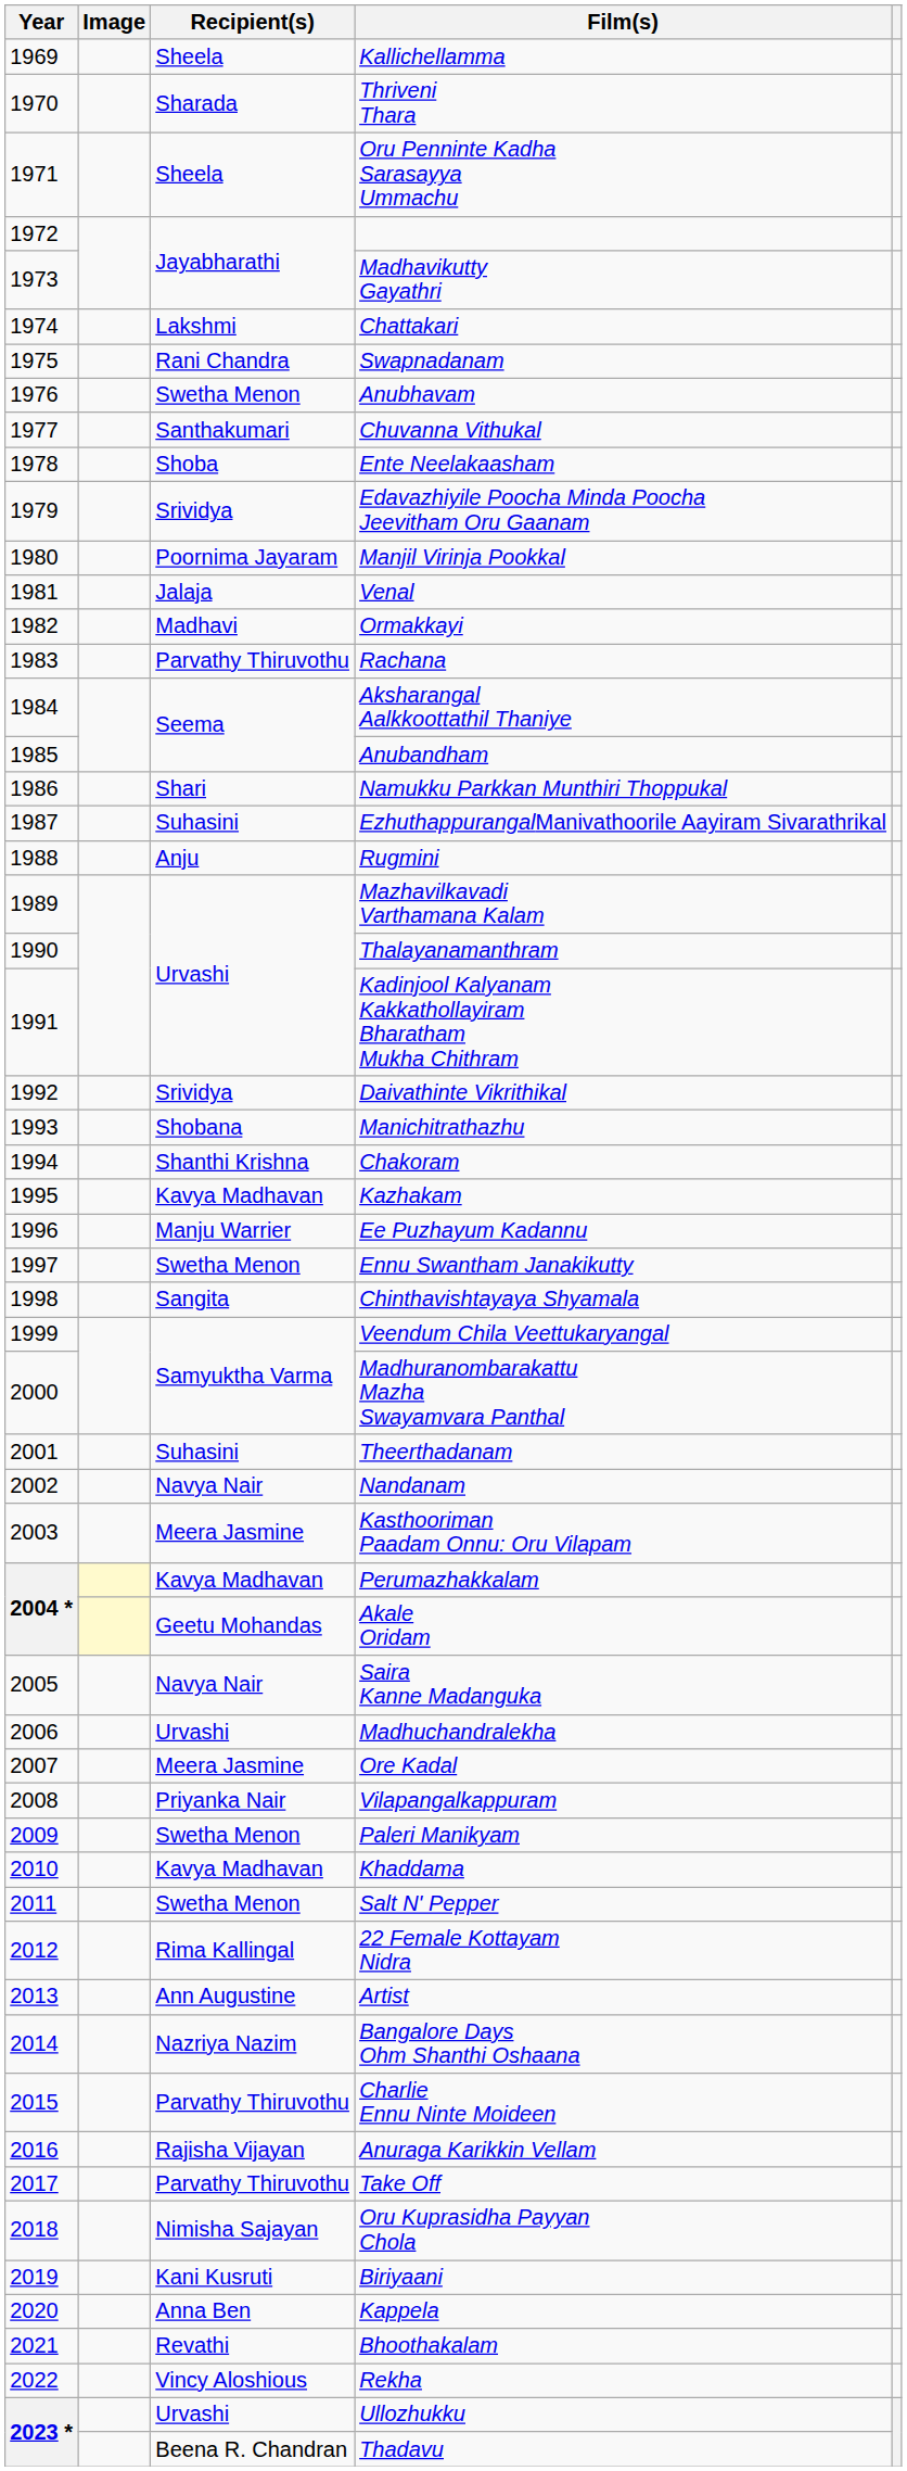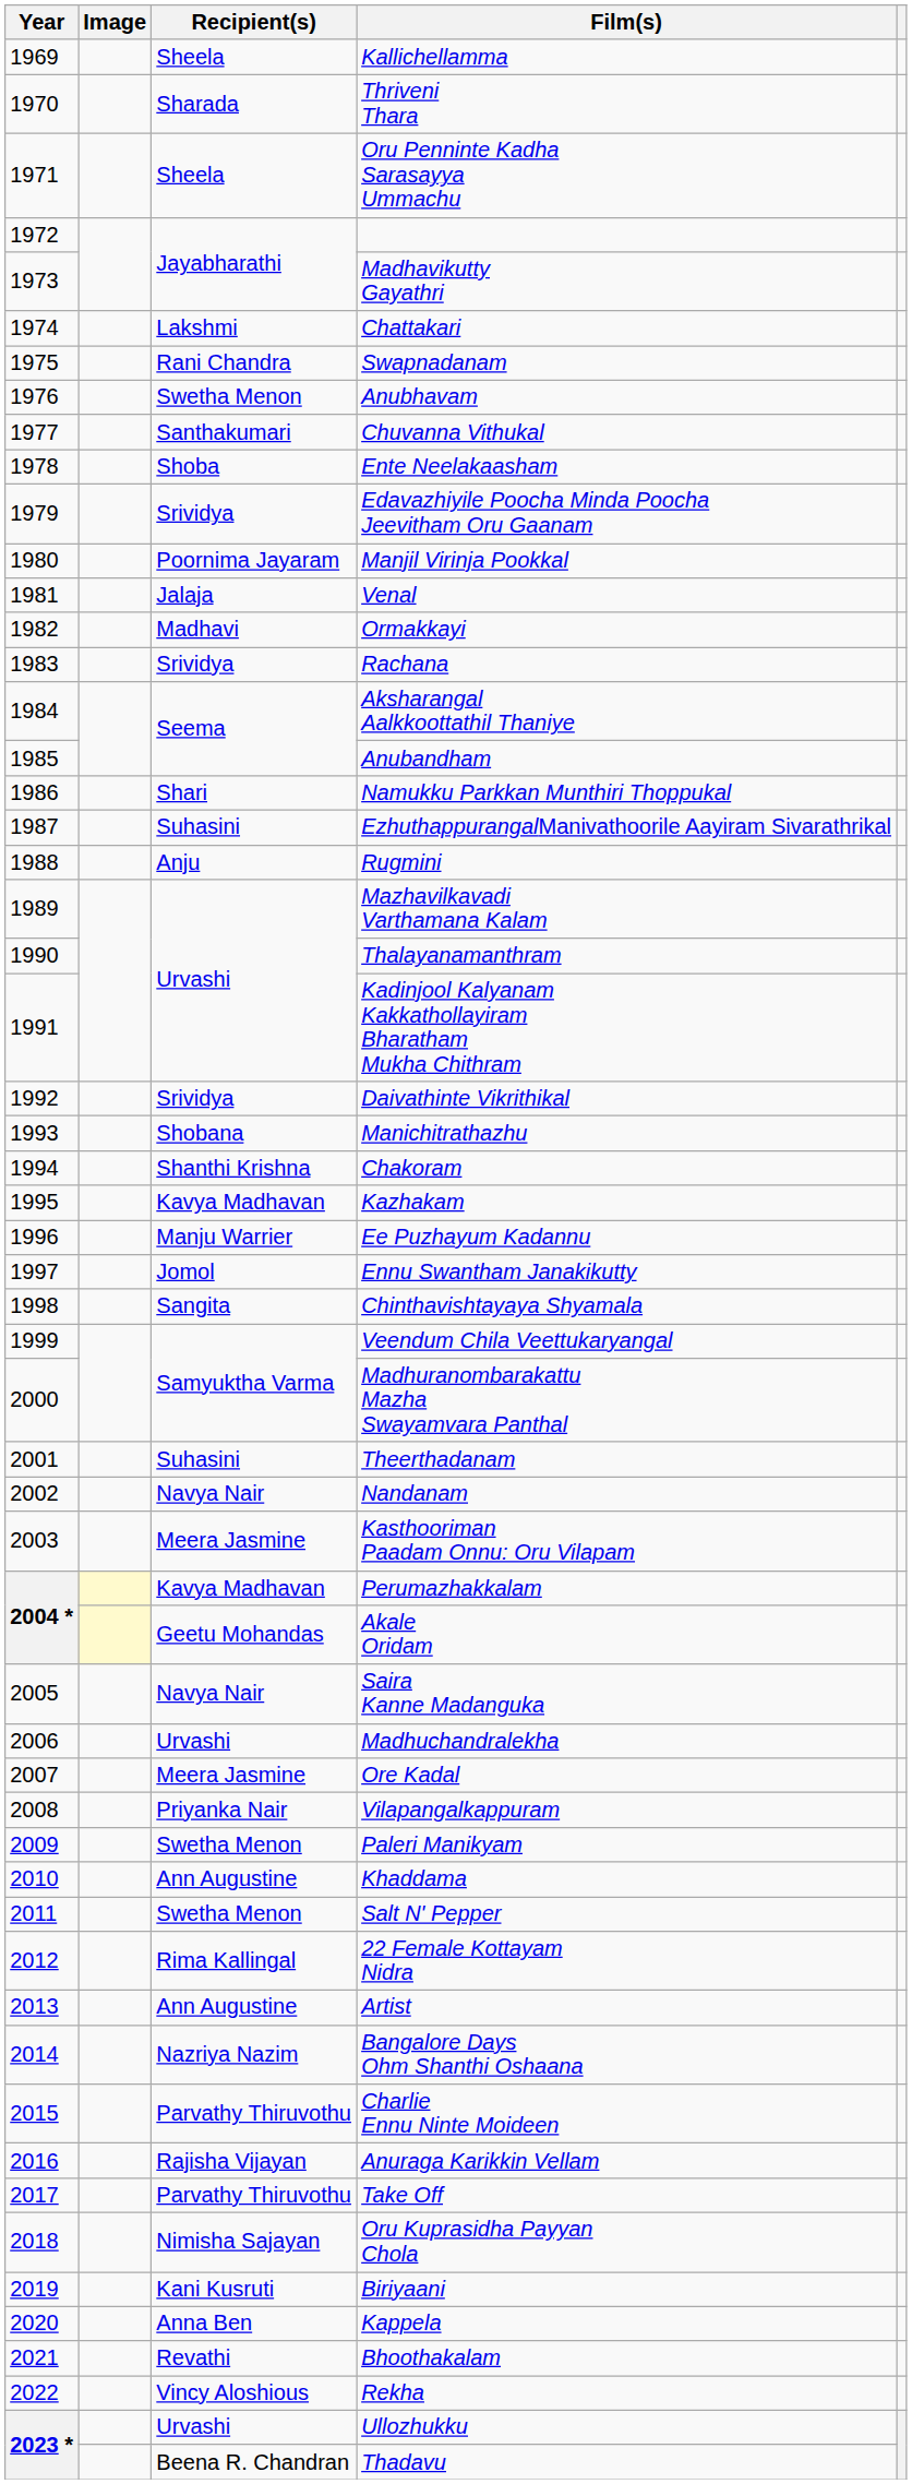 <table class="wikitable sortable plainrowheaders">
 <tr>
 <th scope="col">Year</th>
 <th scope="col">Image</th>
 <th scope="col">Recipient(s)</th>
 <th scope="col">Film(s)</th>
 <th scope="col" class="unsortable"></th>
 </tr>
 <tr>
 <td>1969</td>
 <td></td>
 <td><a href='#'>Sheela</a></td>
 <td><em><a href='#'>Kallichellamma</a></em></td>
 <td align="center"></td>
 </tr>
 <tr>
 <td>1970</td>
 <td></td>
 <td><a href='#'>Sharada</a></td>
 <td><em><a href='#'>Thriveni</a></em><br><em><a href='#'>Thara</a></em></td>
 <td align="center"></td>
 </tr>
 <tr>
 <td>1971</td>
 <td></td>
 <td><a href='#'>Sheela</a></td>
 <td><em><a href='#'>Oru Penninte Kadha</a></em><br><em><a href='#'>Sarasayya</a></em><br><em><a href='#'>Ummachu</a></em></td>
 <td align="center"></td>
 </tr>
 <tr>
 <td>1972</td>
 <td rowspan=2></td>
 <td rowspan=2><a href='#'>Jayabharathi</a></td>
 <td></td>
 <td align="center"></td>
 </tr>
 <tr>
 <td>1973</td>
 <td><em><a href='#'>Madhavikutty</a></em><br><em><a href='#'>Gayathri</a></em></td>
 <td align="center"></td>
 </tr>
 <tr>
 <td>1974</td>
 <td></td>
 <td><a href='#'>Lakshmi</a></td>
 <td><em><a href='#'>Chattakari</a></em></td>
 <td align="center"></td>
 </tr>
 <tr>
 <td>1975</td>
 <td></td>
 <td><a href='#'>Rani Chandra</a></td>
 <td><em><a href='#'>Swapnadanam</a></em></td>
 <td align="center"></td>
 </tr>
 <tr>
 <td>1976</td>
 <td></td>
 <td><a href='#'>Swetha Menon</a></td>
 <td><em><a href='#'>Anubhavam</a></em></td>
 <td align="center"></td>
 </tr>
 <tr>
 <td>1977</td>
 <td></td>
 <td><a href='#'>Santhakumari</a></td>
 <td><em><a href='#'>Chuvanna Vithukal</a></em></td>
 <td align="center"></td>
 </tr>
 <tr>
 <td>1978</td>
 <td></td>
 <td><a href='#'>Shoba</a></td>
 <td><em><a href='#'>Ente Neelakaasham</a></em></td>
 <td align="center"></td>
 </tr>
 <tr>
 <td>1979</td>
 <td></td>
 <td><a href='#'>Srividya</a></td>
 <td><em><a href='#'>Edavazhiyile Poocha Minda Poocha</a></em><br><em><a href='#'>Jeevitham Oru Gaanam</a></em></td>
 <td align="center"></td>
 </tr>
 <tr>
 <td>1980</td>
 <td></td>
 <td><a href='#'>Poornima Jayaram</a></td>
 <td><em><a href='#'>Manjil Virinja Pookkal</a></em></td>
 <td align="center"></td>
 </tr>
 <tr>
 <td>1981</td>
 <td></td>
 <td><a href='#'>Jalaja</a></td>
 <td><em><a href='#'>Venal</a></em></td>
 <td align="center"></td>
 </tr>
 <tr>
 <td>1982</td>
 <td></td>
 <td><a href='#'>Madhavi</a></td>
 <td><em><a href='#'>Ormakkayi</a></em></td>
 <td align="center"></td>
 </tr>
 <tr>
 <td>1983</td>
 <td></td>
-<td><a href='#'>Parvathy Thiruvothu</a></td>
+<td><a href='#'>Srividya</a></td>
 <td><em><a href='#'>Rachana</a></em></td>
 <td align="center"></td>
 </tr>
 <tr>
 <td>1984</td>
 <td rowspan=2></td>
 <td rowspan=2><a href='#'>Seema</a></td>
 <td><em><a href='#'>Aksharangal</a></em><br><em><a href='#'>Aalkkoottathil Thaniye</a></em></td>
 <td align="center"></td>
 </tr>
 <tr>
 <td>1985</td>
 <td><em><a href='#'>Anubandham</a></em></td>
 <td align="center"></td>
 </tr>
 <tr>
 <td>1986</td>
 <td></td>
 <td><a href='#'>Shari</a></td>
 <td><em><a href='#'>Namukku Parkkan Munthiri Thoppukal</a></em></td>
 <td align="center"></td>
 </tr>
 <tr>
 <td>1987</td>
 <td></td>
 <td><a href='#'>Suhasini</a></td>
 <td><em><a href='#'>Ezhuthappurangal</a></em><a href='#'>Manivathoorile Aayiram Sivarathrikal</a></td>
 <td align="center"></td>
 </tr>
 <tr>
 <td>1988</td>
 <td></td>
 <td><a href='#'>Anju</a></td>
 <td><em><a href='#'>Rugmini</a></em></td>
 <td align="center"></td>
 </tr>
 <tr>
 <td>1989</td>
 <td rowspan=3></td>
 <td rowspan=3><a href='#'>Urvashi</a></td>
 <td><em><a href='#'>Mazhavilkavadi</a><br><a href='#'>Varthamana Kalam</a></em></td>
 <td align="center"></td>
 </tr>
 <tr>
 <td>1990</td>
 <td><em><a href='#'>Thalayanamanthram</a></em></td>
 <td align="center"></td>
 </tr>
 <tr>
 <td>1991</td>
 <td><em><a href='#'>Kadinjool Kalyanam</a></em><br><em><a href='#'>Kakkathollayiram</a></em><br><em><a href='#'>Bharatham</a></em><br><em><a href='#'>Mukha Chithram</a></em></td>
 <td align="center"></td>
 </tr>
 <tr>
 <td>1992</td>
 <td></td>
 <td><a href='#'>Srividya</a></td>
 <td><em><a href='#'>Daivathinte Vikrithikal</a></em></td>
 <td align="center"></td>
 </tr>
 <tr>
 <td>1993</td>
 <td></td>
 <td><a href='#'>Shobana</a></td>
 <td><em><a href='#'>Manichitrathazhu</a></em></td>
 <td align="center"></td>
 </tr>
 <tr>
 <td>1994</td>
 <td></td>
 <td><a href='#'>Shanthi Krishna</a></td>
 <td><em><a href='#'>Chakoram</a></em></td>
 <td align="center"></td>
 </tr>
 <tr>
 <td>1995</td>
 <td></td>
 <td><a href='#'>Kavya Madhavan</a></td>
 <td><em><a href='#'>Kazhakam</a></em></td>
 <td align="center"></td>
 </tr>
 <tr>
 <td>1996</td>
 <td></td>
 <td><a href='#'>Manju Warrier</a></td>
 <td><em><a href='#'>Ee Puzhayum Kadannu</a></em></td>
 <td align="center"></td>
 </tr>
 <tr>
 <td>1997</td>
 <td></td>
-<td><a href='#'>Swetha Menon</a></td>
+<td><a href='#'>Jomol</a></td>
 <td><em><a href='#'>Ennu Swantham Janakikutty</a></em></td>
 <td align="center"></td>
 </tr>
 <tr>
 <td>1998</td>
 <td></td>
 <td><a href='#'>Sangita</a></td>
 <td><em><a href='#'>Chinthavishtayaya Shyamala</a></em></td>
 <td align="center"></td>
 </tr>
 <tr>
 <td>1999</td>
 <td rowspan=2></td>
 <td rowspan=2><a href='#'>Samyuktha Varma</a></td>
 <td><em><a href='#'>Veendum Chila Veettukaryangal</a></em></td>
 <td align="center"></td>
 </tr>
 <tr>
 <td>2000</td>
 <td><em><a href='#'>Madhuranombarakattu</a></em><br><em><a href='#'>Mazha</a></em><br><em><a href='#'>Swayamvara Panthal</a></em></td>
 <td align="center"></td>
 </tr>
 <tr>
 <td>2001</td>
 <td></td>
 <td><a href='#'>Suhasini</a></td>
 <td><em><a href='#'>Theerthadanam</a></em></td>
 <td align="center"></td>
 </tr>
 <tr>
 <td>2002</td>
 <td></td>
 <td><a href='#'>Navya Nair</a></td>
 <td><em><a href='#'>Nandanam</a></em></td>
 <td align="center"></td>
 </tr>
 <tr>
 <td>2003</td>
 <td></td>
 <td><a href='#'>Meera Jasmine</a></td>
 <td><em><a href='#'>Kasthooriman</a></em><br><em><a href='#'>Paadam Onnu: Oru Vilapam</a></em></td>
 <td align="center"></td>
 </tr>
 <tr>
 <th rowspan="2" scope="row">2004 *</th>
 <td style="background: #FFFACD"></td>
 <td><a href='#'>Kavya Madhavan</a></td>
 <td><em><a href='#'>Perumazhakkalam</a></em></td>
 <td align="center"></td>
 </tr>
 <tr>
 <td style="background: #FFFACD"></td>
 <td><a href='#'>Geetu Mohandas</a></td>
 <td><em><a href='#'>Akale</a></em><br><em><a href='#'>Oridam</a></em></td>
 <td align="center"></td>
 </tr>
 <tr>
 <td>2005</td>
 <td></td>
 <td><a href='#'>Navya Nair</a></td>
 <td><em><a href='#'>Saira</a></em><br><em><a href='#'>Kanne Madanguka</a></em></td>
 <td align="center"></td>
 </tr>
 <tr>
 <td>2006</td>
 <td></td>
 <td><a href='#'>Urvashi</a></td>
 <td><em><a href='#'>Madhuchandralekha</a></em></td>
 <td align="center"></td>
 </tr>
 <tr>
 <td>2007</td>
 <td></td>
 <td><a href='#'>Meera Jasmine</a></td>
 <td><em><a href='#'>Ore Kadal</a></em></td>
 <td align="center"></td>
 </tr>
 <tr>
 <td>2008</td>
 <td></td>
 <td><a href='#'>Priyanka Nair</a></td>
 <td><em><a href='#'>Vilapangalkappuram</a></em></td>
 <td align="center"></td>
 </tr>
 <tr>
 <td><a href='#'>2009</a></td>
 <td></td>
 <td><a href='#'>Swetha Menon</a></td>
 <td><em><a href='#'>Paleri Manikyam</a></em></td>
 <td align="center"></td>
 </tr>
 <tr>
 <td><a href='#'>2010</a></td>
 <td></td>
-<td><a href='#'>Kavya Madhavan</a></td>
+<td><a href='#'>Ann Augustine</a></td>
 <td><em><a href='#'>Khaddama</a></em></td>
 <td align="center"></td>
 </tr>
 <tr>
 <td><a href='#'>2011</a></td>
 <td></td>
 <td><a href='#'>Swetha Menon</a></td>
 <td><em><a href='#'>Salt N' Pepper</a></em></td>
 <td align="center"></td>
 </tr>
 <tr>
 <td><a href='#'>2012</a></td>
 <td></td>
 <td><a href='#'>Rima Kallingal</a></td>
 <td><em><a href='#'>22 Female Kottayam</a></em><br><em><a href='#'>Nidra</a></em></td>
 <td align="center"></td>
 </tr>
 <tr>
 <td><a href='#'>2013</a></td>
 <td></td>
 <td><a href='#'>Ann Augustine</a></td>
 <td><em> <a href='#'>Artist</a> </em></td>
 <td align="center"></td>
 </tr>
 <tr>
 <td><a href='#'>2014</a></td>
 <td></td>
 <td><a href='#'>Nazriya Nazim</a></td>
 <td><em><a href='#'>Bangalore Days</a></em><br><em><a href='#'>Ohm Shanthi Oshaana</a></em></td>
 <td align="center"></td>
 </tr>
 <tr>
 <td><a href='#'>2015</a></td>
 <td></td>
 <td><a href='#'>Parvathy Thiruvothu</a></td>
 <td><em><a href='#'>Charlie</a></em><br><em><a href='#'>Ennu Ninte Moideen</a></em></td>
 <td align="center"></td>
 </tr>
 <tr>
 <td><a href='#'>2016</a></td>
 <td></td>
 <td><a href='#'>Rajisha Vijayan</a></td>
 <td><em><a href='#'>Anuraga Karikkin Vellam</a></em></td>
 <td align="center"></td>
 </tr>
 <tr>
 <td><a href='#'>2017</a></td>
 <td></td>
 <td><a href='#'>Parvathy Thiruvothu</a></td>
 <td><em><a href='#'>Take Off</a></em></td>
 <td align="center"></td>
 </tr>
 <tr>
 <td><a href='#'>2018</a></td>
 <td></td>
 <td><a href='#'>Nimisha Sajayan</a></td>
 <td><em><a href='#'>Oru Kuprasidha Payyan</a></em><br><em><a href='#'>Chola</a></em></td>
 <td align="center"></td>
 </tr>
 <tr>
 <td><a href='#'>2019</a></td>
 <td></td>
 <td><a href='#'>Kani Kusruti</a></td>
 <td><em><a href='#'>Biriyaani</a></em></td>
 <td align="center"></td>
 </tr>
 <tr>
 <td><a href='#'>2020</a></td>
 <td></td>
 <td><a href='#'>Anna Ben</a></td>
 <td><em><a href='#'>Kappela</a></em></td>
 <td></td>
 </tr>
 <tr>
 <td><a href='#'>2021</a></td>
 <td></td>
 <td><a href='#'>Revathi</a></td>
 <td><em><a href='#'>Bhoothakalam</a></em></td>
 <td></td>
 </tr>
 <tr>
 <td><a href='#'>2022</a></td>
 <td></td>
 <td><a href='#'>Vincy Aloshious</a></td>
 <td><em><a href='#'>Rekha</a></em></td>
 <td></td>
 </tr>
 <tr>
 <th rowspan="2" scope="row"><a href='#'>2023</a> *</th>
 <td></td>
 <td><a href='#'>Urvashi</a></td>
 <td><em><a href='#'>Ullozhukku</a></em></td>
 <th rowspan="2"></th>
 </tr>
 <tr>
 <td></td>
 <td>Beena R. Chandran</td>
 <td><em><a href='#'>Thadavu</a></em></td>
 </tr>
 </table>
